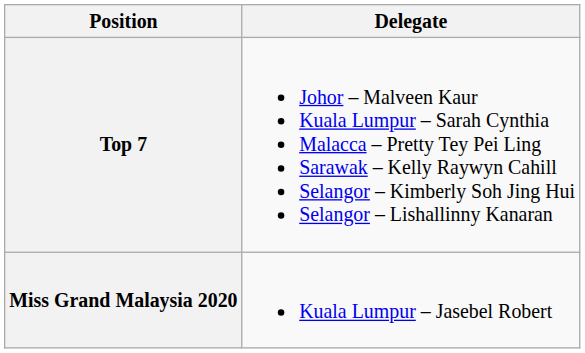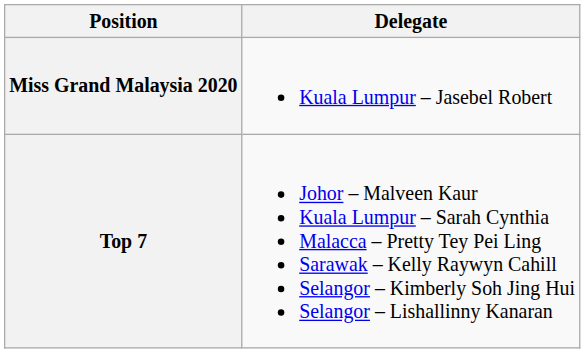 <table class="wikitable" style="font-size: 95%";>
 <tr>
 <th>Position</th>
 <th>Delegate</th>
 </tr>
 <tr>
+<th>Miss Grand Malaysia 2020</th>
+<td><br><ul><li><a href='#'>Kuala Lumpur</a> – Jasebel Robert</li></ul></td>
+</tr>
+<tr>
 <th>Top 7</th>
 <td><br><ul><li><a href='#'>Johor</a> – Malveen Kaur</li><li><a href='#'>Kuala Lumpur</a> – Sarah Cynthia</li><li><a href='#'>Malacca</a> – Pretty Tey Pei Ling</li><li><a href='#'>Sarawak</a> – Kelly Raywyn Cahill</li><li><a href='#'>Selangor</a> – Kimberly Soh Jing Hui</li><li><a href='#'>Selangor</a> – Lishallinny Kanaran</li></ul></td>
 </tr>
-<tr>
-<th>Miss Grand Malaysia 2020</th>
-<td><br><ul><li><a href='#'>Kuala Lumpur</a> – Jasebel Robert</li></ul></td>
-</tr>
 </table>
